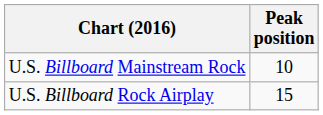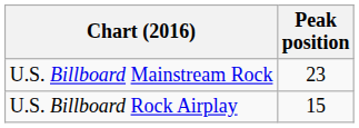 <table class="wikitable">
 <tr>
 <th>Chart (2016)</th>
 <th>Peak<br>position</th>
 </tr>
 <tr>
 <td>U.S. <em><a href='#'>Billboard</a></em> <a href='#'>Mainstream Rock</a></td>
-<td style="text-align:center;">10</td>
+<td style="text-align:center;">23</td>
 </tr>
 <tr>
 <td>U.S. <em>Billboard</em> <a href='#'>Rock Airplay</a></td>
 <td style="text-align:center;">15</td>
 </tr>
 </table>
